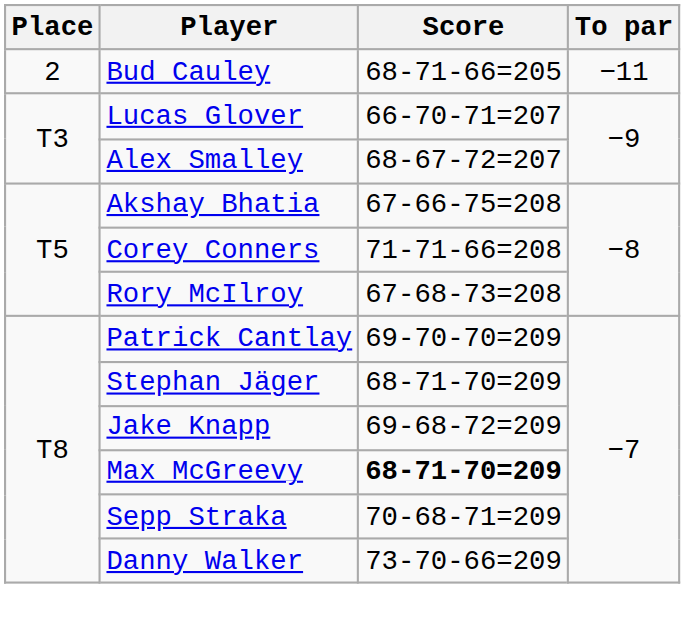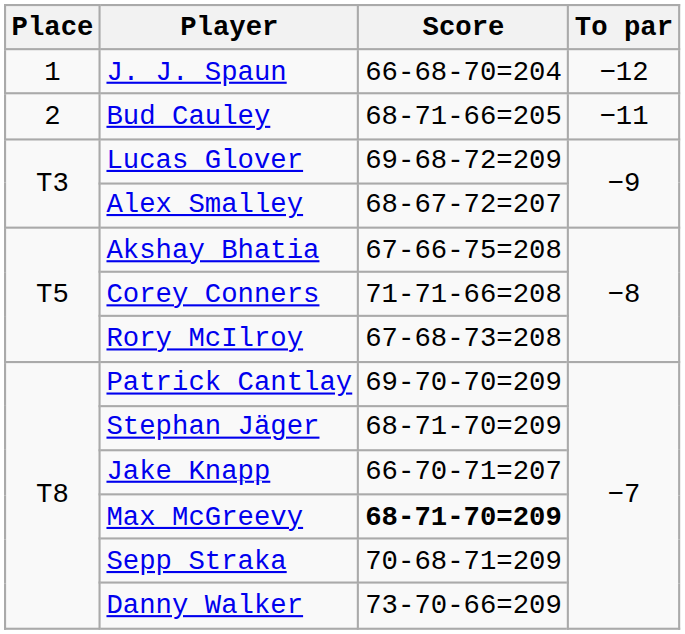 <table class="wikitable">
 <tr>
 <th>Place</th>
 <th>Player</th>
 <th>Score</th>
 <th>To par</th>
+</tr>
+<tr>
+<td align=center>1</td>
+<td> <a href='#'>J. J. Spaun</a></td>
+<td>66-68-70=204</td>
+<td align=center>−12</td>
 </tr>
 <tr>
 <td align=center>2</td>
 <td> <a href='#'>Bud Cauley</a></td>
 <td>68-71-66=205</td>
 <td align=center>−11</td>
 </tr>
 <tr>
 <td rowspan=2 align=center>T3</td>
 <td> <a href='#'>Lucas Glover</a></td>
-<td>66-70-71=207</td>
+<td>69-68-72=209</td>
 <td rowspan=2 align=center>−9</td>
 </tr>
 <tr>
 <td> <a href='#'>Alex Smalley</a></td>
 <td>68-67-72=207</td>
 </tr>
 <tr>
 <td rowspan=3 align=center>T5</td>
 <td> <a href='#'>Akshay Bhatia</a></td>
 <td>67-66-75=208</td>
 <td rowspan=3 align=center>−8</td>
 </tr>
 <tr>
 <td> <a href='#'>Corey Conners</a></td>
 <td>71-71-66=208</td>
 </tr>
 <tr>
 <td> <a href='#'>Rory McIlroy</a></td>
 <td>67-68-73=208</td>
 </tr>
 <tr>
 <td rowspan=6 align=center>T8</td>
 <td> <a href='#'>Patrick Cantlay</a></td>
 <td>69-70-70=209</td>
 <td rowspan=6 align=center>−7</td>
 </tr>
 <tr>
 <td> <a href='#'>Stephan Jäger</a></td>
 <td>68-71-70=209</td>
 </tr>
 <tr>
 <td> <a href='#'>Jake Knapp</a></td>
-<td>69-68-72=209</td>
+<td>66-70-71=207</td>
 </tr>
 <tr>
 <td> <a href='#'>Max McGreevy</a></td>
 <td><strong>68-71-70=209</strong></td>
 </tr>
 <tr>
 <td> <a href='#'>Sepp Straka</a></td>
 <td>70-68-71=209</td>
 </tr>
 <tr>
 <td> <a href='#'>Danny Walker</a></td>
 <td>73-70-66=209</td>
 </tr>
 </table>
